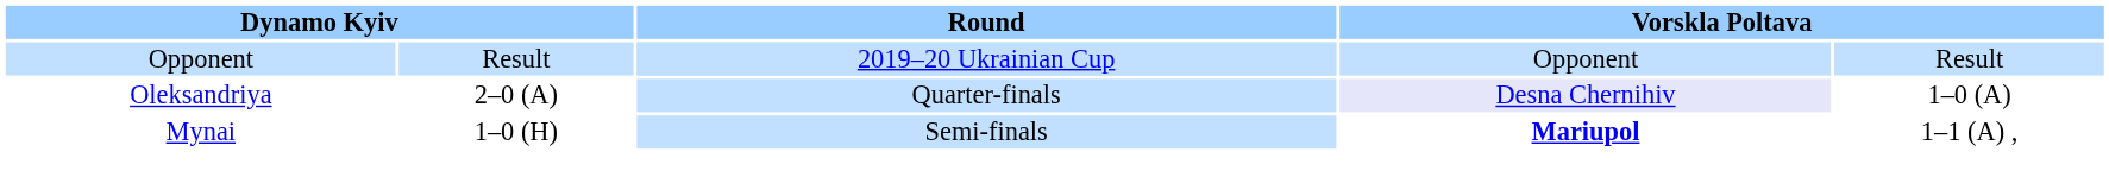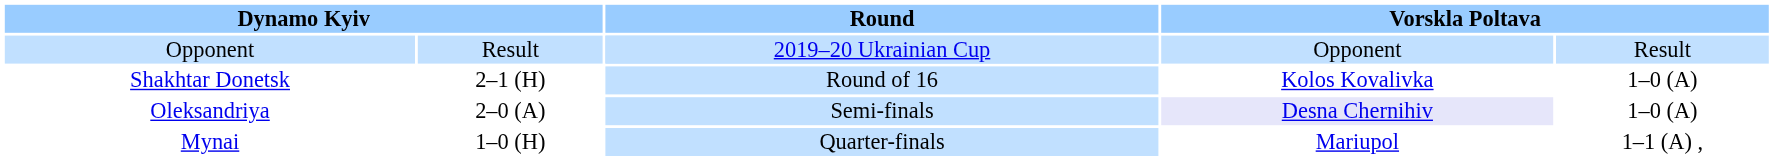 <table width="100%" style="text-align:center">
 <tr valign=top bgcolor=#99ccff>
 <th colspan=2 style="width:1*">Dynamo Kyiv</th>
 <th><strong>Round</strong></th>
 <th colspan=2 style="width:1*">Vorskla Poltava</th>
 </tr>
 <tr valign=top bgcolor=#c1e0ff>
 <td>Opponent</td>
 <td>Result</td>
 <td bgcolor=#c1e0ff><a href='#'>2019–20 Ukrainian Cup</a></td>
 <td>Opponent</td>
 <td>Result</td>
 </tr>
 <tr>
+<td><a href='#'>Shakhtar Donetsk</a></td>
+<td>2–1 (H) </td>
+<td bgcolor=#c1e0ff>Round of 16</td>
+<td><a href='#'>Kolos Kovalivka</a></td>
+<td>1–0 (A)</td>
+</tr>
+<tr>
 <td><a href='#'>Oleksandriya</a></td>
 <td>2–0 (A)</td>
-<td bgcolor=#c1e0ff>Quarter-finals</td>
+<td bgcolor=#c1e0ff>Semi-finals</td>
 <td style="background: lavender;"><a href='#'>Desna Chernihiv</a></td>
 <td>1–0 (A)</td>
 </tr>
 <tr>
 <td><a href='#'>Mynai</a></td>
 <td>1–0 (H) </td>
-<td bgcolor=#c1e0ff>Semi-finals</td>
-<td><strong><a href='#'>Mariupol</a></strong></td>
+<td bgcolor=#c1e0ff>Quarter-finals</td>
+<td><a href='#'>Mariupol</a></td>
 <td>1–1 (A) , </td>
 </tr>
 </table>
